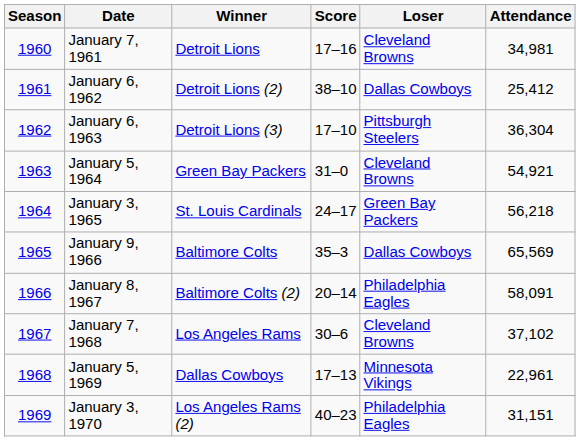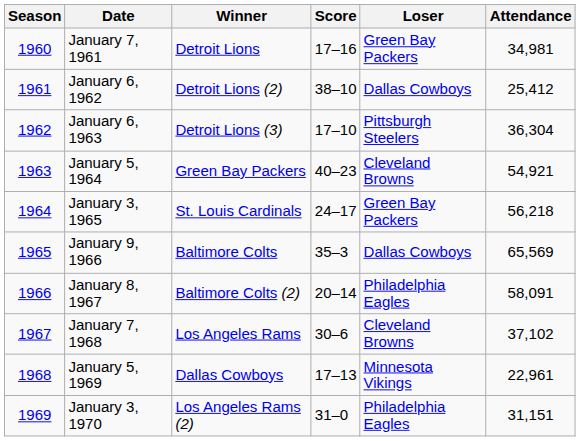 <table class="wikitable">
 <tr>
 <th>Season</th>
 <th>Date</th>
 <th>Winner</th>
 <th>Score</th>
 <th>Loser</th>
 <th>Attendance</th>
 </tr>
 <tr>
 <td align=center><a href='#'>1960</a></td>
 <td>January 7, 1961  </td>
 <td><a href='#'>Detroit Lions</a></td>
 <td>17–16</td>
-<td><a href='#'>Cleveland Browns</a></td>
+<td><a href='#'>Green Bay Packers</a></td>
 <td align=center>34,981</td>
 </tr>
 <tr>
 <td align=center><a href='#'>1961</a></td>
 <td>January 6, 1962</td>
 <td><a href='#'>Detroit Lions</a> <em>(2)</em></td>
 <td>38–10</td>
 <td><a href='#'>Dallas Cowboys</a></td>
 <td align=center>25,412</td>
 </tr>
 <tr>
 <td align=center><a href='#'>1962</a></td>
 <td>January 6, 1963</td>
 <td><a href='#'>Detroit Lions</a> <em>(3)</em></td>
 <td>17–10</td>
 <td><a href='#'>Pittsburgh Steelers</a></td>
 <td align=center>36,304</td>
 </tr>
 <tr>
 <td align=center><a href='#'>1963</a></td>
 <td>January 5, 1964</td>
 <td><a href='#'>Green Bay Packers</a></td>
-<td>31–0</td>
+<td>40–23</td>
 <td><a href='#'>Cleveland Browns</a></td>
 <td align=center>54,921</td>
 </tr>
 <tr>
 <td align=center><a href='#'>1964</a></td>
 <td>January 3, 1965</td>
 <td><a href='#'>St. Louis Cardinals</a></td>
 <td>24–17</td>
 <td><a href='#'>Green Bay Packers</a></td>
 <td align=center>56,218</td>
 </tr>
 <tr>
 <td align=center><a href='#'>1965</a></td>
 <td>January 9, 1966</td>
 <td><a href='#'>Baltimore Colts</a></td>
 <td>35–3</td>
 <td><a href='#'>Dallas Cowboys</a></td>
 <td align=center>65,569</td>
 </tr>
 <tr>
 <td align=center><a href='#'>1966</a></td>
 <td>January 8, 1967</td>
 <td><a href='#'>Baltimore Colts</a> <em>(2)</em></td>
 <td>20–14</td>
 <td><a href='#'>Philadelphia Eagles</a></td>
 <td align=center>58,091</td>
 </tr>
 <tr>
 <td align=center><a href='#'>1967</a></td>
 <td>January 7, 1968</td>
 <td><a href='#'>Los Angeles Rams</a></td>
 <td>30–6</td>
 <td><a href='#'>Cleveland Browns</a></td>
 <td align=center>37,102</td>
 </tr>
 <tr>
 <td align=center><a href='#'>1968</a></td>
 <td>January 5, 1969</td>
 <td><a href='#'>Dallas Cowboys</a></td>
 <td>17–13</td>
 <td><a href='#'>Minnesota Vikings</a></td>
 <td align=center>22,961</td>
 </tr>
 <tr>
 <td align=center><a href='#'>1969</a></td>
 <td>January 3, 1970</td>
 <td><a href='#'>Los Angeles Rams</a> <em>(2)</em>  </td>
-<td>40–23</td>
+<td>31–0</td>
 <td><a href='#'>Philadelphia Eagles</a></td>
 <td align=center>31,151</td>
 </tr>
 </table>
